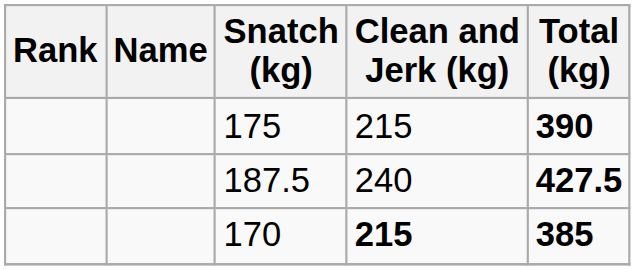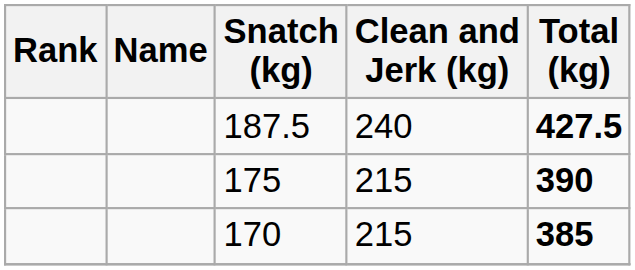 <table class="wikitable">
 <tr>
 <th>Rank</th>
 <th>Name</th>
 <th>Snatch <br> (kg)</th>
 <th>Clean and <br> Jerk (kg)</th>
 <th>Total <br> (kg)</th>
 </tr>
 <tr>
 <td align=center></td>
 <td></td>
+<td>187.5</td>
+<td>240</td>
+<td><strong>427.5</strong></td>
+</tr>
+<tr>
+<td align=center></td>
+<td></td>
 <td>175</td>
 <td>215</td>
 <td><strong>390</strong></td>
 </tr>
 <tr>
 <td align=center></td>
 <td></td>
-<td>187.5</td>
-<td>240</td>
-<td><strong>427.5</strong></td>
-</tr>
-<tr>
-<td align=center></td>
-<td></td>
 <td>170</td>
-<td><strong>215</strong></td>
+<td>215</td>
 <td><strong>385</strong></td>
 </tr>
 <tr>
 </tr>
 </table>
